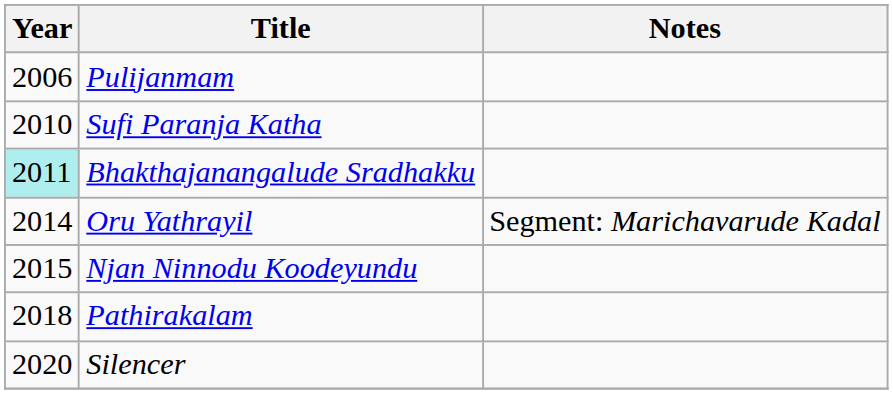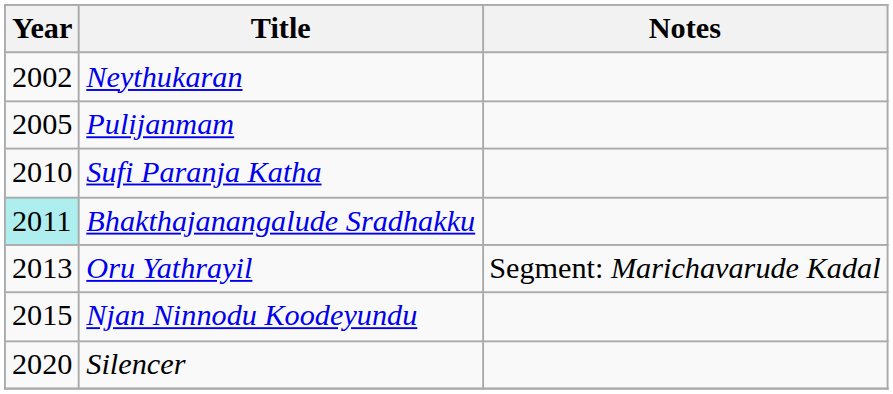 <table class="wikitable sortable">
 <tr style="background:#b0c4de; text-align:center;">
 <th>Year</th>
 <th>Title</th>
 <th>Notes</th>
 </tr>
 <tr>
-<td>2006</td>
+<td>2002</td>
+<td><em><a href='#'>Neythukaran</a></em></td>
+<td></td>
+</tr>
+<tr>
+<td>2005</td>
 <td><em><a href='#'>Pulijanmam</a></em></td>
 <td></td>
 </tr>
 <tr>
 <td>2010</td>
 <td><em><a href='#'>Sufi Paranja Katha</a></em></td>
 <td></td>
 </tr>
 <tr>
 <td style="background: paleturquoise;">2011</td>
 <td><em><a href='#'>Bhakthajanangalude Sradhakku</a></em></td>
 <td></td>
 </tr>
 <tr>
-<td>2014</td>
+<td>2013</td>
 <td><em><a href='#'>Oru Yathrayil</a></em></td>
 <td>Segment: <em>Marichavarude Kadal</em></td>
 </tr>
 <tr>
 <td>2015</td>
 <td><em><a href='#'>Njan Ninnodu Koodeyundu</a></em></td>
-<td></td>
-</tr>
-<tr>
-<td>2018</td>
-<td><em><a href='#'>Pathirakalam</a></em></td>
 <td></td>
 </tr>
 <tr>
 <td>2020</td>
 <td><em>Silencer</em></td>
 <td></td>
 </tr>
 <tr>
 </tr>
 </table>
